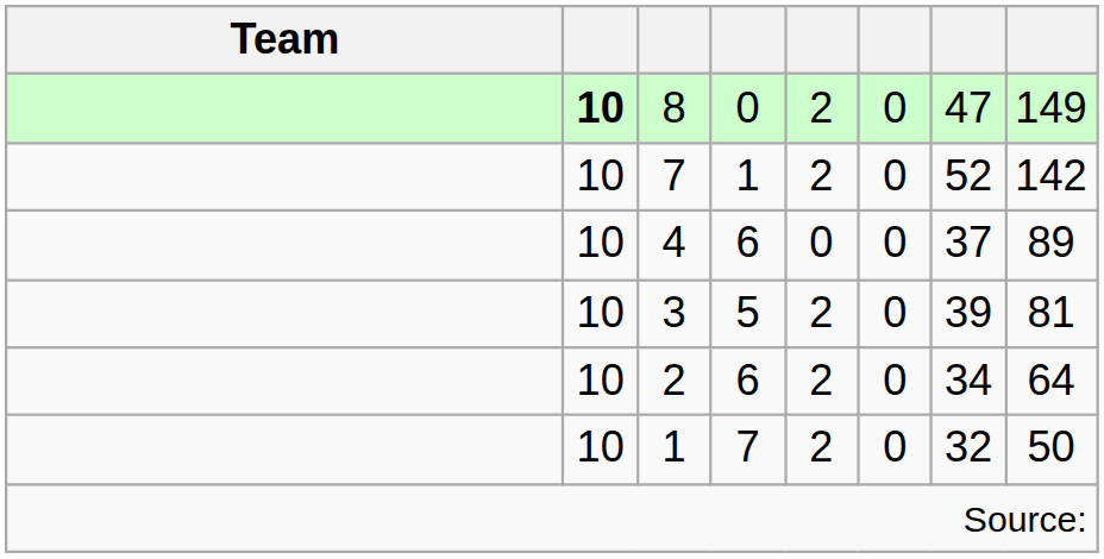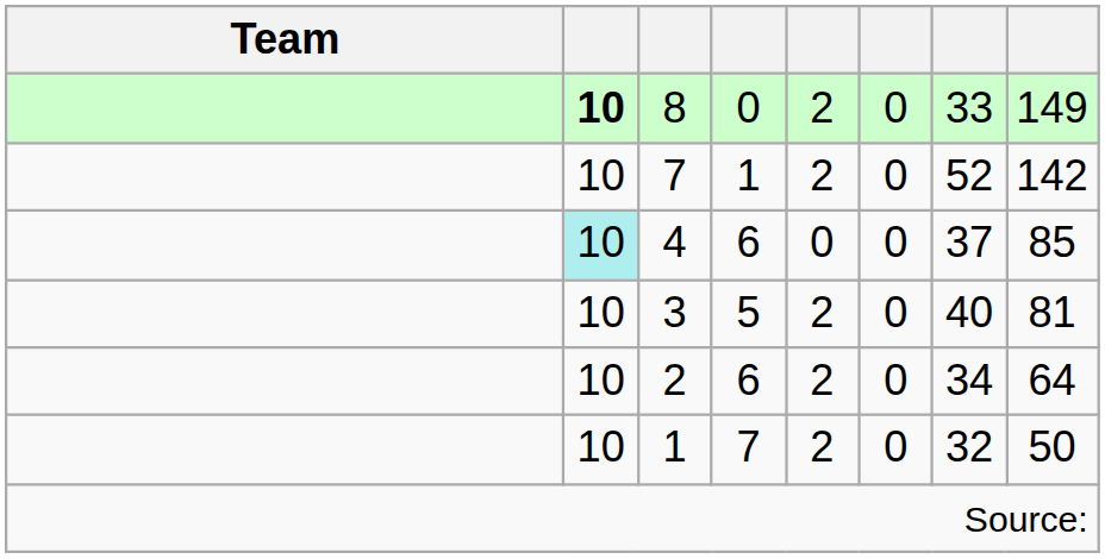 <table class="wikitable" style="text-align:center">
 <tr>
 <th width=200>Team</th>
 <th width=20></th>
 <th width=20></th>
 <th width=20></th>
 <th width=20></th>
 <th width=20></th>
 <th width=20></th>
 <th width=20></th>
 </tr>
 <tr style="background:#cfc">
 <td style="text-align:left;"></td>
 <td><strong>10</strong></td>
 <td>8</td>
 <td>0</td>
 <td>2</td>
 <td>0</td>
-<td>47</td>
+<td>33</td>
 <td>149</td>
 </tr>
 <tr>
 <td style="text-align:left;"></td>
 <td>10</td>
 <td>7</td>
 <td>1</td>
 <td>2</td>
 <td>0</td>
 <td>52</td>
 <td>142</td>
 </tr>
 <tr>
 <td style="text-align:left;"></td>
-<td>10</td>
+<td style="background: paleturquoise;">10</td>
 <td>4</td>
 <td>6</td>
 <td>0</td>
 <td>0</td>
 <td>37</td>
-<td>89</td>
+<td>85</td>
 </tr>
 <tr>
 <td style="text-align:left;"></td>
 <td>10</td>
 <td>3</td>
 <td>5</td>
 <td>2</td>
 <td>0</td>
-<td>39</td>
+<td>40</td>
 <td>81</td>
 </tr>
 <tr>
 <td style="text-align:left;"></td>
 <td>10</td>
 <td>2</td>
 <td>6</td>
 <td>2</td>
 <td>0</td>
 <td>34</td>
 <td>64</td>
 </tr>
 <tr>
 <td style="text-align:left;"></td>
 <td>10</td>
 <td>1</td>
 <td>7</td>
 <td>2</td>
 <td>0</td>
 <td>32</td>
 <td>50</td>
 </tr>
 <tr>
 <td colspan="9" style="text-align:right;"><small>Source: </small></td>
 </tr>
 </table>
